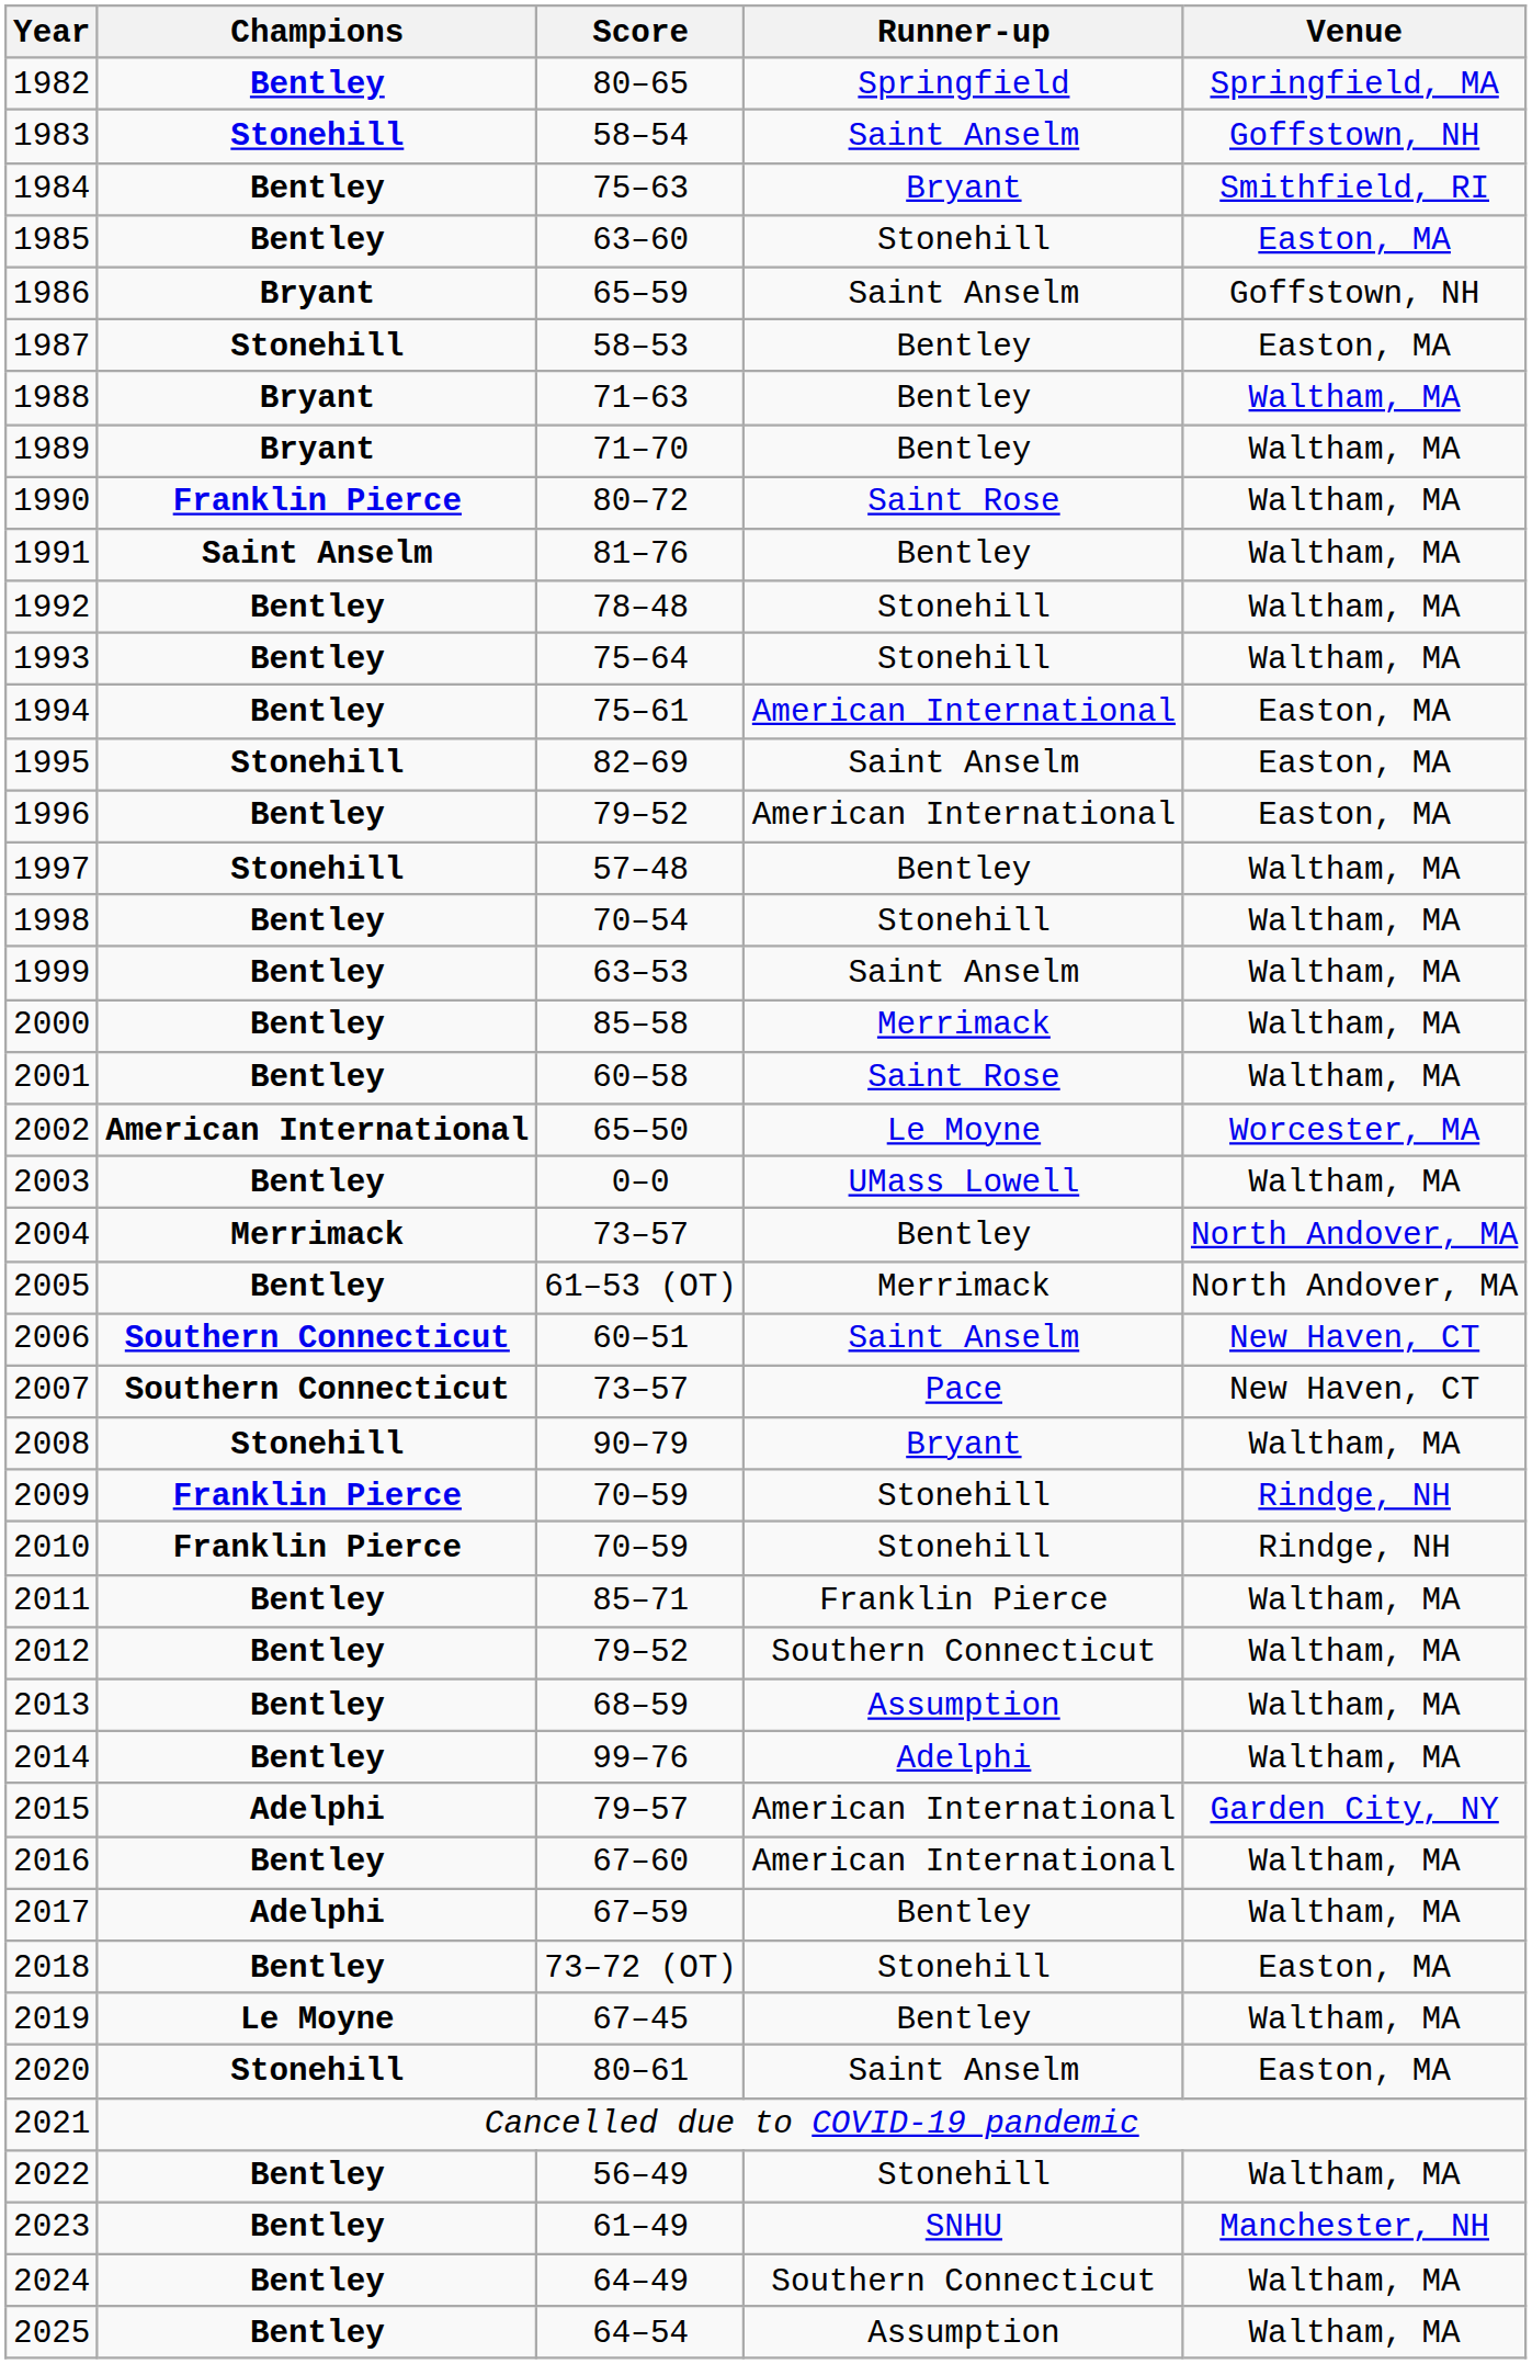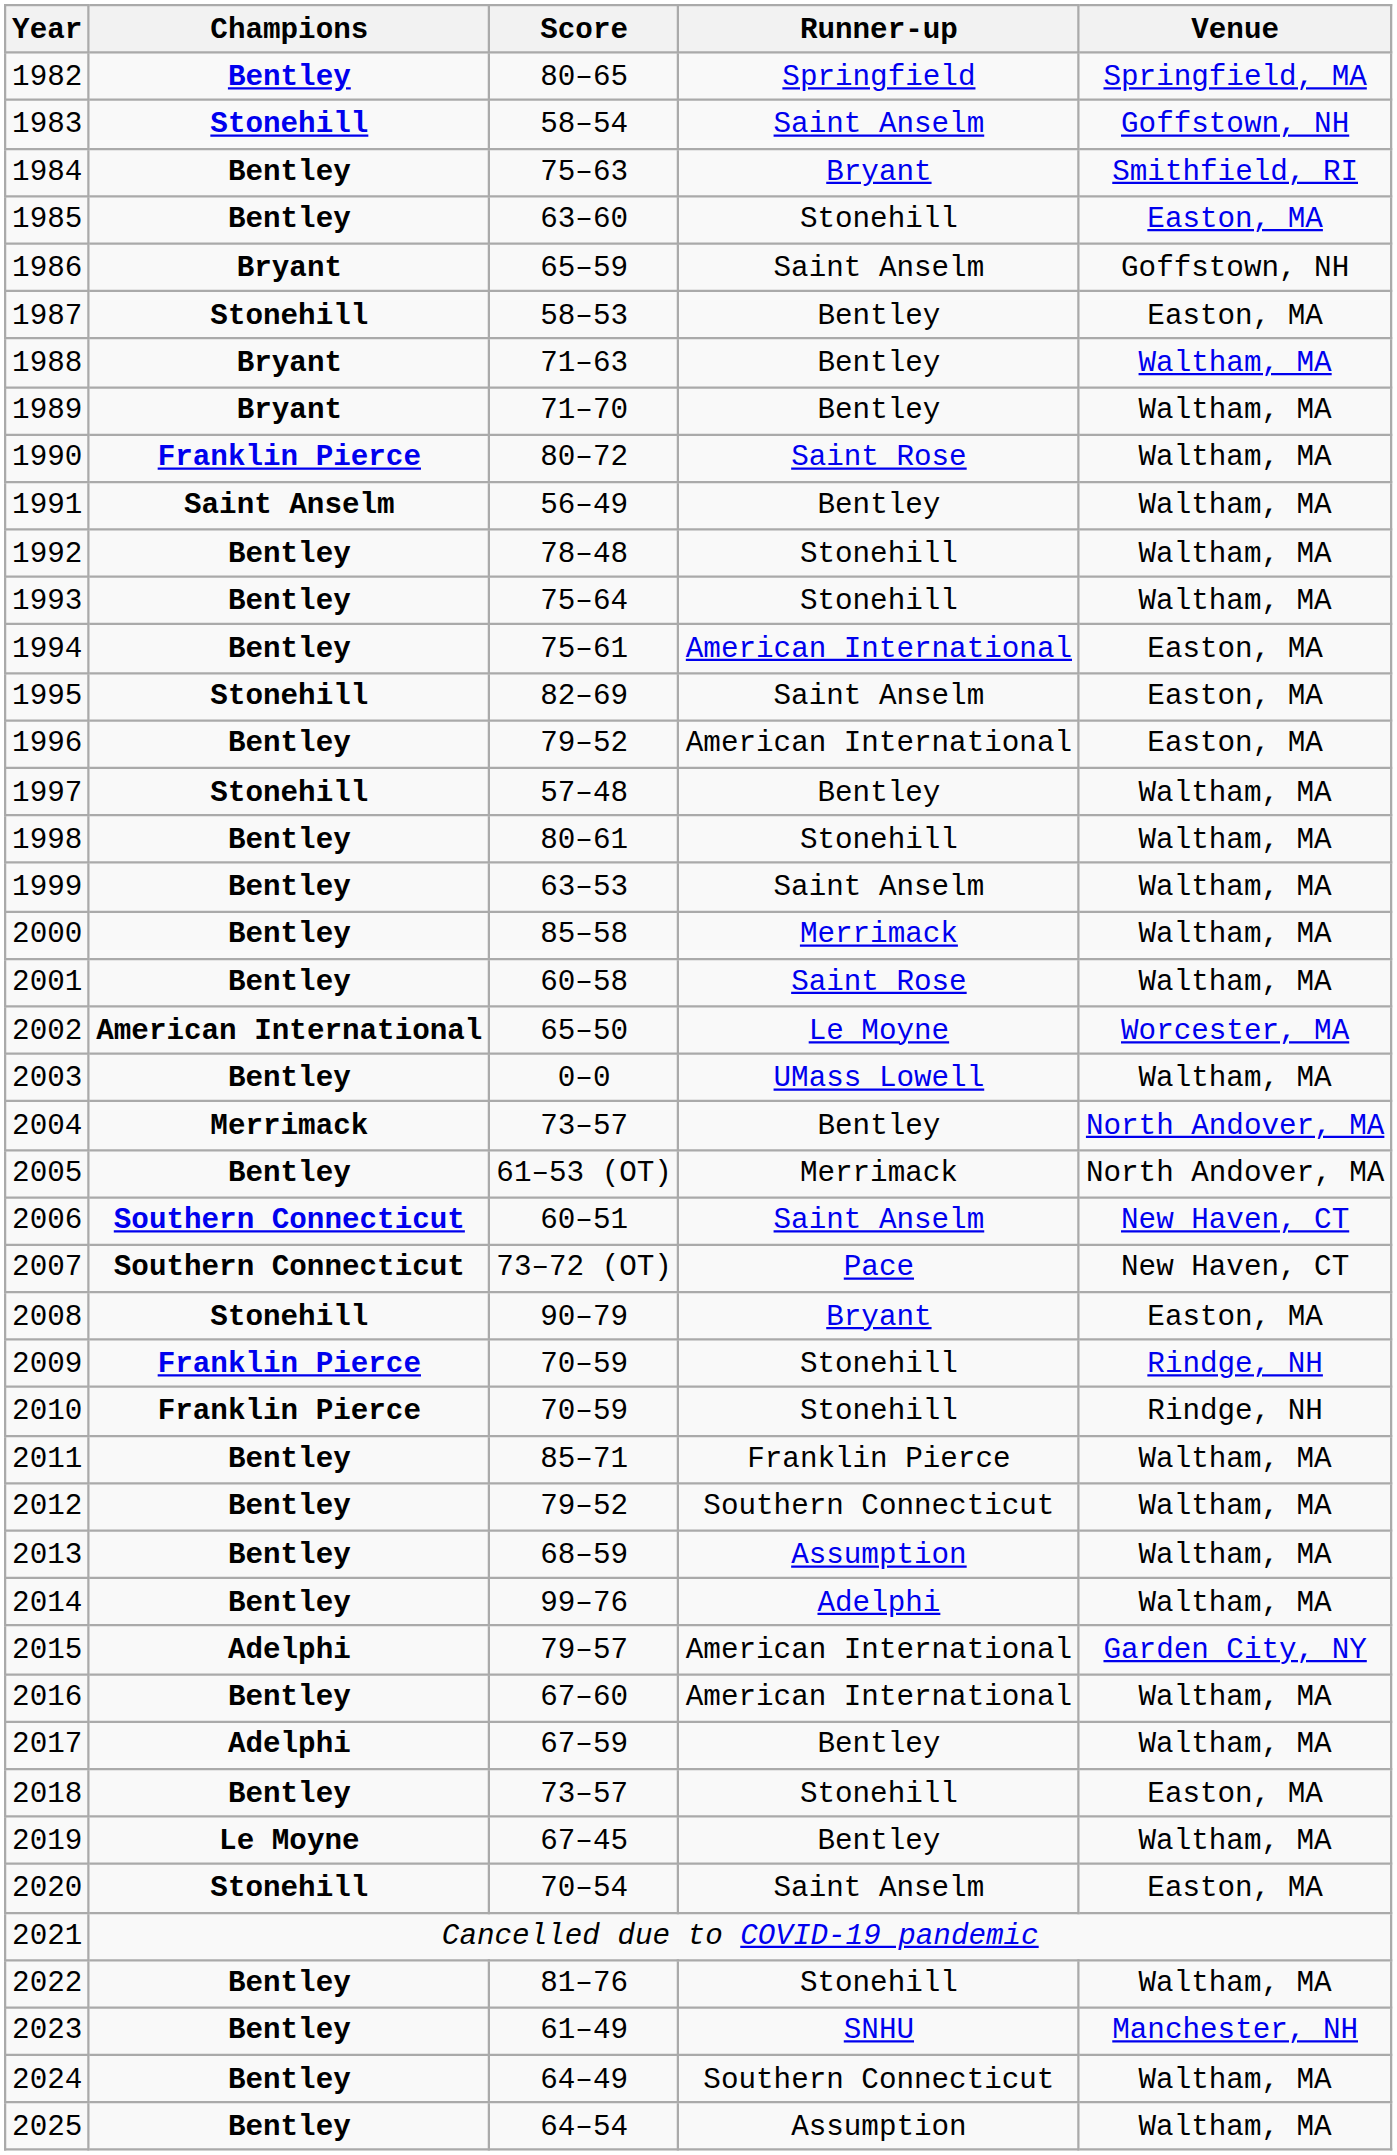 <table class="wikitable sortable">
 <tr>
 <th>Year</th>
 <th>Champions</th>
 <th>Score</th>
 <th>Runner-up</th>
 <th>Venue</th>
 </tr>
 <tr align=center>
 <td>1982</td>
 <td><strong><a href='#'>Bentley</a></strong></td>
 <td>80–65</td>
 <td><a href='#'>Springfield</a></td>
 <td><a href='#'>Springfield, MA</a></td>
 </tr>
 <tr align=center>
 <td>1983</td>
 <td><strong><a href='#'>Stonehill</a></strong></td>
 <td>58–54</td>
 <td><a href='#'>Saint Anselm</a></td>
 <td><a href='#'>Goffstown, NH</a></td>
 </tr>
 <tr align=center>
 <td>1984</td>
 <td><strong>Bentley</strong></td>
 <td>75–63</td>
 <td><a href='#'>Bryant</a></td>
 <td><a href='#'>Smithfield, RI</a></td>
 </tr>
 <tr align=center>
 <td>1985</td>
 <td><strong>Bentley</strong></td>
 <td>63–60</td>
 <td>Stonehill</td>
 <td><a href='#'>Easton, MA</a></td>
 </tr>
 <tr align=center>
 <td>1986</td>
 <td><strong>Bryant</strong></td>
 <td>65–59</td>
 <td>Saint Anselm</td>
 <td>Goffstown, NH</td>
 </tr>
 <tr align=center>
 <td>1987</td>
 <td><strong>Stonehill</strong></td>
 <td>58–53</td>
 <td>Bentley</td>
 <td>Easton, MA</td>
 </tr>
 <tr align=center>
 <td>1988</td>
 <td><strong>Bryant</strong></td>
 <td>71–63</td>
 <td>Bentley</td>
 <td><a href='#'>Waltham, MA</a></td>
 </tr>
 <tr align=center>
 <td>1989</td>
 <td><strong>Bryant</strong></td>
 <td>71–70</td>
 <td>Bentley</td>
 <td>Waltham, MA</td>
 </tr>
 <tr align=center>
 <td>1990</td>
 <td><strong><a href='#'>Franklin Pierce</a></strong></td>
 <td>80–72</td>
 <td><a href='#'>Saint Rose</a></td>
 <td>Waltham, MA</td>
 </tr>
 <tr align=center>
 <td>1991</td>
 <td><strong>Saint Anselm</strong></td>
-<td>81–76</td>
+<td>56–49</td>
 <td>Bentley</td>
 <td>Waltham, MA</td>
 </tr>
 <tr align=center>
 <td>1992</td>
 <td><strong>Bentley</strong></td>
 <td>78–48</td>
 <td>Stonehill</td>
 <td>Waltham, MA</td>
 </tr>
 <tr align=center>
 <td>1993</td>
 <td><strong>Bentley</strong></td>
 <td>75–64</td>
 <td>Stonehill</td>
 <td>Waltham, MA</td>
 </tr>
 <tr align=center>
 <td>1994</td>
 <td><strong>Bentley</strong></td>
 <td>75–61</td>
 <td><a href='#'>American International</a></td>
 <td>Easton, MA</td>
 </tr>
 <tr align=center>
 <td>1995</td>
 <td><strong>Stonehill</strong></td>
 <td>82–69</td>
 <td>Saint Anselm</td>
 <td>Easton, MA</td>
 </tr>
 <tr align=center>
 <td>1996</td>
 <td><strong>Bentley</strong></td>
 <td>79–52</td>
 <td>American International</td>
 <td>Easton, MA</td>
 </tr>
 <tr align=center>
 <td>1997</td>
 <td><strong>Stonehill</strong></td>
 <td>57–48</td>
 <td>Bentley</td>
 <td>Waltham, MA</td>
 </tr>
 <tr align=center>
 <td>1998</td>
 <td><strong>Bentley</strong></td>
-<td>70–54</td>
+<td>80–61</td>
 <td>Stonehill</td>
 <td>Waltham, MA</td>
 </tr>
 <tr align=center>
 <td>1999</td>
 <td><strong>Bentley</strong></td>
 <td>63–53</td>
 <td>Saint Anselm</td>
 <td>Waltham, MA</td>
 </tr>
 <tr align=center>
 <td>2000</td>
 <td><strong>Bentley</strong></td>
 <td>85–58</td>
 <td><a href='#'>Merrimack</a></td>
 <td>Waltham, MA</td>
 </tr>
 <tr align=center>
 <td>2001</td>
 <td><strong>Bentley</strong></td>
 <td>60–58</td>
 <td><a href='#'>Saint Rose</a></td>
 <td>Waltham, MA</td>
 </tr>
 <tr align=center>
 <td>2002</td>
 <td><strong>American International</strong></td>
 <td>65–50</td>
 <td><a href='#'>Le Moyne</a></td>
 <td><a href='#'>Worcester, MA</a></td>
 </tr>
 <tr align=center>
 <td>2003</td>
 <td><strong>Bentley</strong></td>
 <td>0–0</td>
 <td><a href='#'>UMass Lowell</a></td>
 <td>Waltham, MA</td>
 </tr>
 <tr align=center>
 <td>2004</td>
 <td><strong>Merrimack</strong></td>
 <td>73–57</td>
 <td>Bentley</td>
 <td><a href='#'>North Andover, MA</a></td>
 </tr>
 <tr align=center>
 <td>2005</td>
 <td><strong>Bentley</strong></td>
 <td>61–53 (OT)</td>
 <td>Merrimack</td>
 <td>North Andover, MA</td>
 </tr>
 <tr align=center>
 <td>2006</td>
 <td><strong><a href='#'>Southern Connecticut</a></strong></td>
 <td>60–51</td>
 <td><a href='#'>Saint Anselm</a></td>
 <td><a href='#'>New Haven, CT</a></td>
 </tr>
 <tr align=center>
 <td>2007</td>
 <td><strong>Southern Connecticut</strong></td>
-<td>73–57</td>
+<td>73–72 (OT)</td>
 <td><a href='#'>Pace</a></td>
 <td>New Haven, CT</td>
 </tr>
 <tr align=center>
 <td>2008</td>
 <td><strong>Stonehill</strong></td>
 <td>90–79</td>
 <td><a href='#'>Bryant</a></td>
-<td>Waltham, MA</td>
+<td>Easton, MA</td>
 </tr>
 <tr align=center>
 <td>2009</td>
 <td><strong><a href='#'>Franklin Pierce</a></strong></td>
 <td>70–59</td>
 <td>Stonehill</td>
 <td><a href='#'>Rindge, NH</a></td>
 </tr>
 <tr align=center>
 <td>2010</td>
 <td><strong>Franklin Pierce</strong></td>
 <td>70–59</td>
 <td>Stonehill</td>
 <td>Rindge, NH</td>
 </tr>
 <tr align=center>
 <td>2011</td>
 <td><strong>Bentley</strong></td>
 <td>85–71</td>
 <td>Franklin Pierce</td>
 <td>Waltham, MA</td>
 </tr>
 <tr align=center>
 <td>2012</td>
 <td><strong>Bentley</strong></td>
 <td>79–52</td>
 <td>Southern Connecticut</td>
 <td>Waltham, MA</td>
 </tr>
 <tr align=center>
 <td>2013</td>
 <td><strong>Bentley</strong></td>
 <td>68–59</td>
 <td><a href='#'>Assumption</a></td>
 <td>Waltham, MA</td>
 </tr>
 <tr align=center>
 <td>2014</td>
 <td><strong>Bentley</strong></td>
 <td>99–76</td>
 <td><a href='#'>Adelphi</a></td>
 <td>Waltham, MA</td>
 </tr>
 <tr align=center>
 <td>2015</td>
 <td><strong>Adelphi</strong></td>
 <td>79–57</td>
 <td>American International</td>
 <td><a href='#'>Garden City, NY</a></td>
 </tr>
 <tr align=center>
 <td>2016</td>
 <td><strong>Bentley</strong></td>
 <td>67–60</td>
 <td>American International</td>
 <td>Waltham, MA</td>
 </tr>
 <tr align=center>
 <td>2017</td>
 <td><strong>Adelphi</strong></td>
 <td>67–59</td>
 <td>Bentley</td>
 <td>Waltham, MA</td>
 </tr>
 <tr align=center>
 <td>2018</td>
 <td><strong>Bentley</strong></td>
-<td>73–72 (OT)</td>
+<td>73–57</td>
 <td>Stonehill</td>
 <td>Easton, MA</td>
 </tr>
 <tr align=center>
 <td>2019</td>
 <td><strong>Le Moyne</strong></td>
 <td>67–45</td>
 <td>Bentley</td>
 <td>Waltham, MA</td>
 </tr>
 <tr align=center>
 <td>2020</td>
 <td><strong>Stonehill</strong></td>
-<td>80–61</td>
+<td>70–54</td>
 <td>Saint Anselm</td>
 <td>Easton, MA</td>
 </tr>
 <tr align=center>
 <td>2021</td>
 <td colspan=4><em>Cancelled due to <a href='#'>COVID-19 pandemic</a></em></td>
 </tr>
 <tr align=center>
 <td>2022</td>
 <td><strong>Bentley</strong></td>
-<td>56–49</td>
+<td>81–76</td>
 <td>Stonehill</td>
 <td>Waltham, MA</td>
 </tr>
 <tr align=center>
 <td>2023</td>
 <td><strong>Bentley</strong></td>
 <td>61–49</td>
 <td><a href='#'>SNHU</a></td>
 <td><a href='#'>Manchester, NH</a></td>
 </tr>
 <tr align=center>
 <td>2024</td>
 <td><strong>Bentley</strong></td>
 <td>64–49</td>
 <td>Southern Connecticut</td>
 <td>Waltham, MA</td>
 </tr>
 <tr align=center>
 <td>2025</td>
 <td><strong>Bentley</strong></td>
 <td>64–54</td>
 <td>Assumption</td>
 <td>Waltham, MA</td>
 </tr>
 </table>
